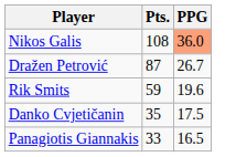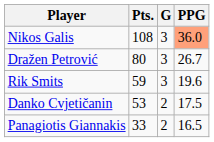 <table class="sortable wikitable" style="text-align:left">
 <tr>
 <th scope="col">Player</th>
 <th scope="col">Pts.</th>
+<th scope="col">G</th>
 <th scope="col">PPG</th>
 </tr>
 <tr>
 <td> <a href='#'>Nikos Galis</a></td>
 <td>108</td>
+<td>3</td>
 <td style="background: lightsalmon;">36.0</td>
 </tr>
 <tr>
 <td> <a href='#'>Dražen Petrović</a></td>
-<td>87</td>
+<td>80</td>
+<td>3</td>
 <td>26.7</td>
 </tr>
 <tr>
 <td> <a href='#'>Rik Smits</a></td>
 <td>59</td>
+<td>3</td>
 <td>19.6</td>
 </tr>
 <tr>
 <td> <a href='#'>Danko Cvjetičanin</a></td>
-<td>35</td>
+<td>53</td>
+<td>2</td>
 <td>17.5</td>
 </tr>
 <tr>
 <td> <a href='#'>Panagiotis Giannakis</a></td>
 <td>33</td>
+<td>2</td>
 <td>16.5</td>
 </tr>
 </table>
